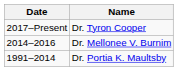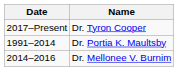 <table class="wikitable">
 <tr>
 <th>Date</th>
 <th>Name</th>
 </tr>
 <tr>
 <td>2017–Present</td>
 <td data-sort-value="Cooper, Dr. Tyron">Dr. <a href='#'>Tyron Cooper</a></td>
 </tr>
 <tr>
+<td>1991–2014</td>
+<td data-sort-value="Maultsby, Dr. Portia K.">Dr. <a href='#'>Portia K. Maultsby</a></td>
+</tr>
+<tr>
 <td>2014–2016</td>
 <td data-sort-value="Burnim, Dr. Mellonee V.">Dr. <a href='#'>Mellonee V. Burnim</a></td>
 </tr>
-<tr>
-<td>1991–2014</td>
-<td data-sort-value="Maultsby, Dr. Portia K.">Dr. <a href='#'>Portia K. Maultsby</a></td>
-</tr>
 </table>
